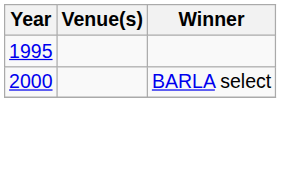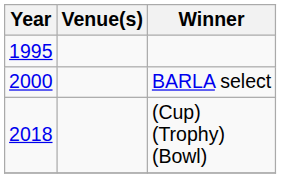 <table class="wikitable">
 <tr>
 <th><strong>Year</strong></th>
 <th><strong>Venue(s)</strong></th>
 <th><strong>Winner</strong></th>
 </tr>
 <tr>
 <td><a href='#'>1995</a></td>
 <td></td>
 <td></td>
 </tr>
 <tr>
 <td><a href='#'>2000</a></td>
 <td></td>
 <td> <a href='#'>BARLA</a> select</td>
 </tr>
 <tr>
+<td><a href='#'>2018</a></td>
+<td></td>
+<td> (Cup)<br> (Trophy)<br> (Bowl)</td>
+</tr>
+<tr>
 </tr>
 </table>
